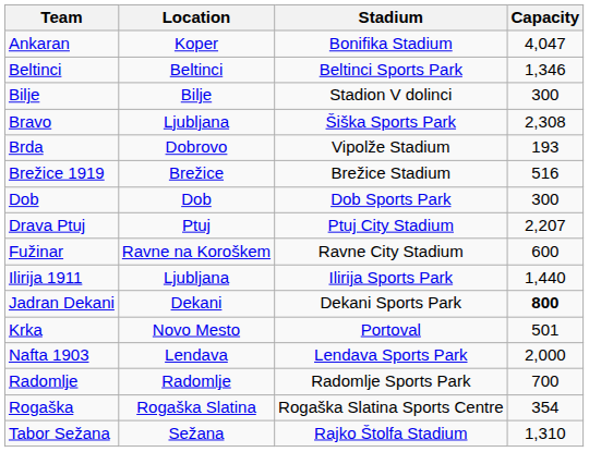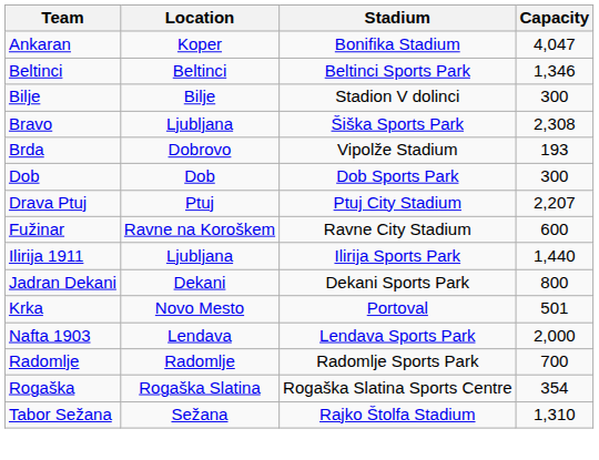 <table class="wikitable sortable" style="text-align: center">
 <tr>
 <th>Team</th>
 <th>Location</th>
 <th>Stadium</th>
 <th>Capacity</th>
 </tr>
 <tr>
 <td style="text-align:left;"><a href='#'>Ankaran</a></td>
 <td><a href='#'>Koper</a></td>
 <td><a href='#'>Bonifika Stadium</a></td>
 <td>4,047</td>
 </tr>
 <tr>
 <td style="text-align:left;"><a href='#'>Beltinci</a></td>
 <td><a href='#'>Beltinci</a></td>
 <td><a href='#'>Beltinci Sports Park</a></td>
 <td>1,346</td>
 </tr>
 <tr>
 <td style="text-align:left;"><a href='#'>Bilje</a></td>
 <td><a href='#'>Bilje</a></td>
 <td>Stadion V dolinci</td>
 <td>300</td>
 </tr>
 <tr>
 <td style="text-align:left;"><a href='#'>Bravo</a></td>
 <td><a href='#'>Ljubljana</a></td>
 <td><a href='#'>Šiška Sports Park</a></td>
 <td>2,308</td>
 </tr>
 <tr>
 <td style="text-align:left;"><a href='#'>Brda</a></td>
 <td><a href='#'>Dobrovo</a></td>
 <td>Vipolže Stadium</td>
 <td>193</td>
 </tr>
 <tr>
-<td style="text-align:left;"><a href='#'>Brežice 1919</a></td>
-<td><a href='#'>Brežice</a></td>
-<td>Brežice Stadium</td>
-<td>516</td>
-</tr>
-<tr>
 <td style="text-align:left;"><a href='#'>Dob</a></td>
 <td><a href='#'>Dob</a></td>
 <td><a href='#'>Dob Sports Park</a></td>
 <td>300</td>
 </tr>
 <tr>
 <td style="text-align:left;"><a href='#'>Drava Ptuj</a></td>
 <td><a href='#'>Ptuj</a></td>
 <td><a href='#'>Ptuj City Stadium</a></td>
 <td>2,207</td>
 </tr>
 <tr>
 <td style="text-align:left;"><a href='#'>Fužinar</a></td>
 <td><a href='#'>Ravne na Koroškem</a></td>
 <td>Ravne City Stadium</td>
 <td>600</td>
 </tr>
 <tr>
 <td style="text-align:left;"><a href='#'>Ilirija 1911</a></td>
 <td><a href='#'>Ljubljana</a></td>
 <td><a href='#'>Ilirija Sports Park</a></td>
 <td>1,440</td>
 </tr>
 <tr>
 <td style="text-align:left;"><a href='#'>Jadran Dekani</a></td>
 <td><a href='#'>Dekani</a></td>
 <td>Dekani Sports Park</td>
-<td><strong>800</strong></td>
+<td>800</td>
 </tr>
 <tr>
 <td style="text-align:left;"><a href='#'>Krka</a></td>
 <td><a href='#'>Novo Mesto</a></td>
 <td><a href='#'>Portoval</a></td>
 <td>501</td>
 </tr>
 <tr>
 <td style="text-align:left;"><a href='#'>Nafta 1903</a></td>
 <td><a href='#'>Lendava</a></td>
 <td><a href='#'>Lendava Sports Park</a></td>
 <td>2,000</td>
 </tr>
 <tr>
 <td style="text-align:left;"><a href='#'>Radomlje</a></td>
 <td><a href='#'>Radomlje</a></td>
 <td>Radomlje Sports Park</td>
 <td>700</td>
 </tr>
 <tr>
 <td style="text-align:left;"><a href='#'>Rogaška</a></td>
 <td><a href='#'>Rogaška Slatina</a></td>
 <td>Rogaška Slatina Sports Centre</td>
 <td>354</td>
 </tr>
 <tr>
 <td style="text-align:left;"><a href='#'>Tabor Sežana</a></td>
 <td><a href='#'>Sežana</a></td>
 <td><a href='#'>Rajko Štolfa Stadium</a></td>
 <td>1,310</td>
 </tr>
 </table>
